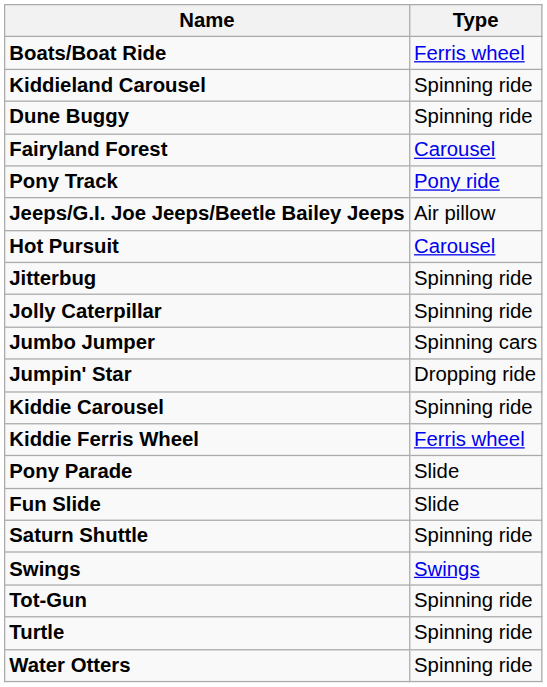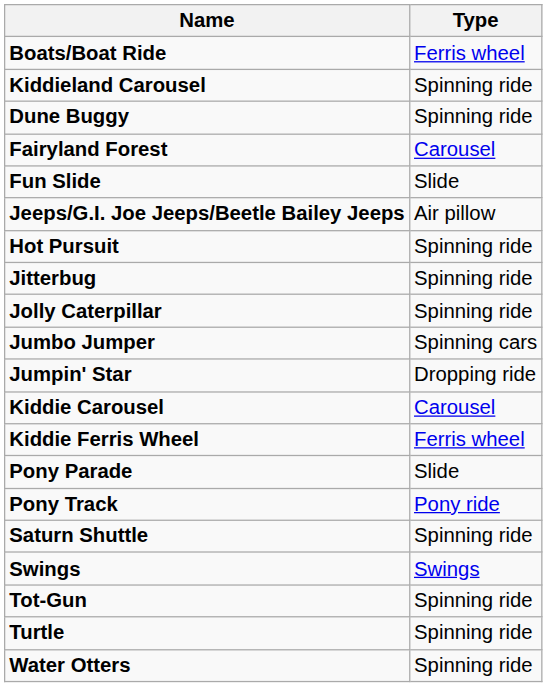 <table class="wikitable">
 <tr>
 <th>Name</th>
 <th>Type</th>
 </tr>
 <tr>
 <td><strong>Boats/Boat Ride</strong></td>
 <td><a href='#'>Ferris wheel</a></td>
 </tr>
 <tr>
 <td><strong>Kiddieland Carousel</strong></td>
 <td>Spinning ride</td>
 </tr>
 <tr>
 <td><strong>Dune Buggy</strong></td>
 <td>Spinning ride</td>
 </tr>
 <tr>
 <td><strong>Fairyland Forest</strong></td>
 <td><a href='#'>Carousel</a></td>
 </tr>
 <tr>
-<td><strong>Pony Track</strong></td>
-<td><a href='#'>Pony ride</a></td>
+<td><strong>Fun Slide</strong></td>
+<td>Slide</td>
 </tr>
 <tr>
 <td><strong>Jeeps/G.I. Joe Jeeps/Beetle Bailey Jeeps</strong></td>
 <td>Air pillow</td>
 </tr>
 <tr>
 <td><strong>Hot Pursuit</strong></td>
-<td><a href='#'>Carousel</a></td>
+<td>Spinning ride</td>
 </tr>
 <tr>
 <td><strong>Jitterbug</strong></td>
 <td>Spinning ride</td>
 </tr>
 <tr>
 <td><strong>Jolly Caterpillar</strong></td>
 <td>Spinning ride</td>
 </tr>
 <tr>
 <td><strong>Jumbo Jumper</strong></td>
 <td>Spinning cars</td>
 </tr>
 <tr>
 <td><strong>Jumpin' Star</strong></td>
 <td>Dropping ride</td>
 </tr>
 <tr>
 <td><strong>Kiddie Carousel</strong></td>
-<td>Spinning ride</td>
+<td><a href='#'>Carousel</a></td>
 </tr>
 <tr>
 <td><strong>Kiddie Ferris Wheel</strong></td>
 <td><a href='#'>Ferris wheel</a></td>
 </tr>
 <tr>
 <td><strong>Pony Parade</strong></td>
 <td>Slide</td>
 </tr>
 <tr>
-<td><strong>Fun Slide</strong></td>
-<td>Slide</td>
+<td><strong>Pony Track</strong></td>
+<td><a href='#'>Pony ride</a></td>
 </tr>
 <tr>
 <td><strong>Saturn Shuttle</strong></td>
 <td>Spinning ride</td>
 </tr>
 <tr>
 <td><strong>Swings</strong></td>
 <td><a href='#'>Swings</a></td>
 </tr>
 <tr>
 <td><strong>Tot-Gun</strong></td>
 <td>Spinning ride</td>
 </tr>
 <tr>
 <td><strong>Turtle</strong></td>
 <td>Spinning ride</td>
 </tr>
 <tr>
 <td><strong>Water Otters</strong></td>
 <td>Spinning ride</td>
 </tr>
 </table>
